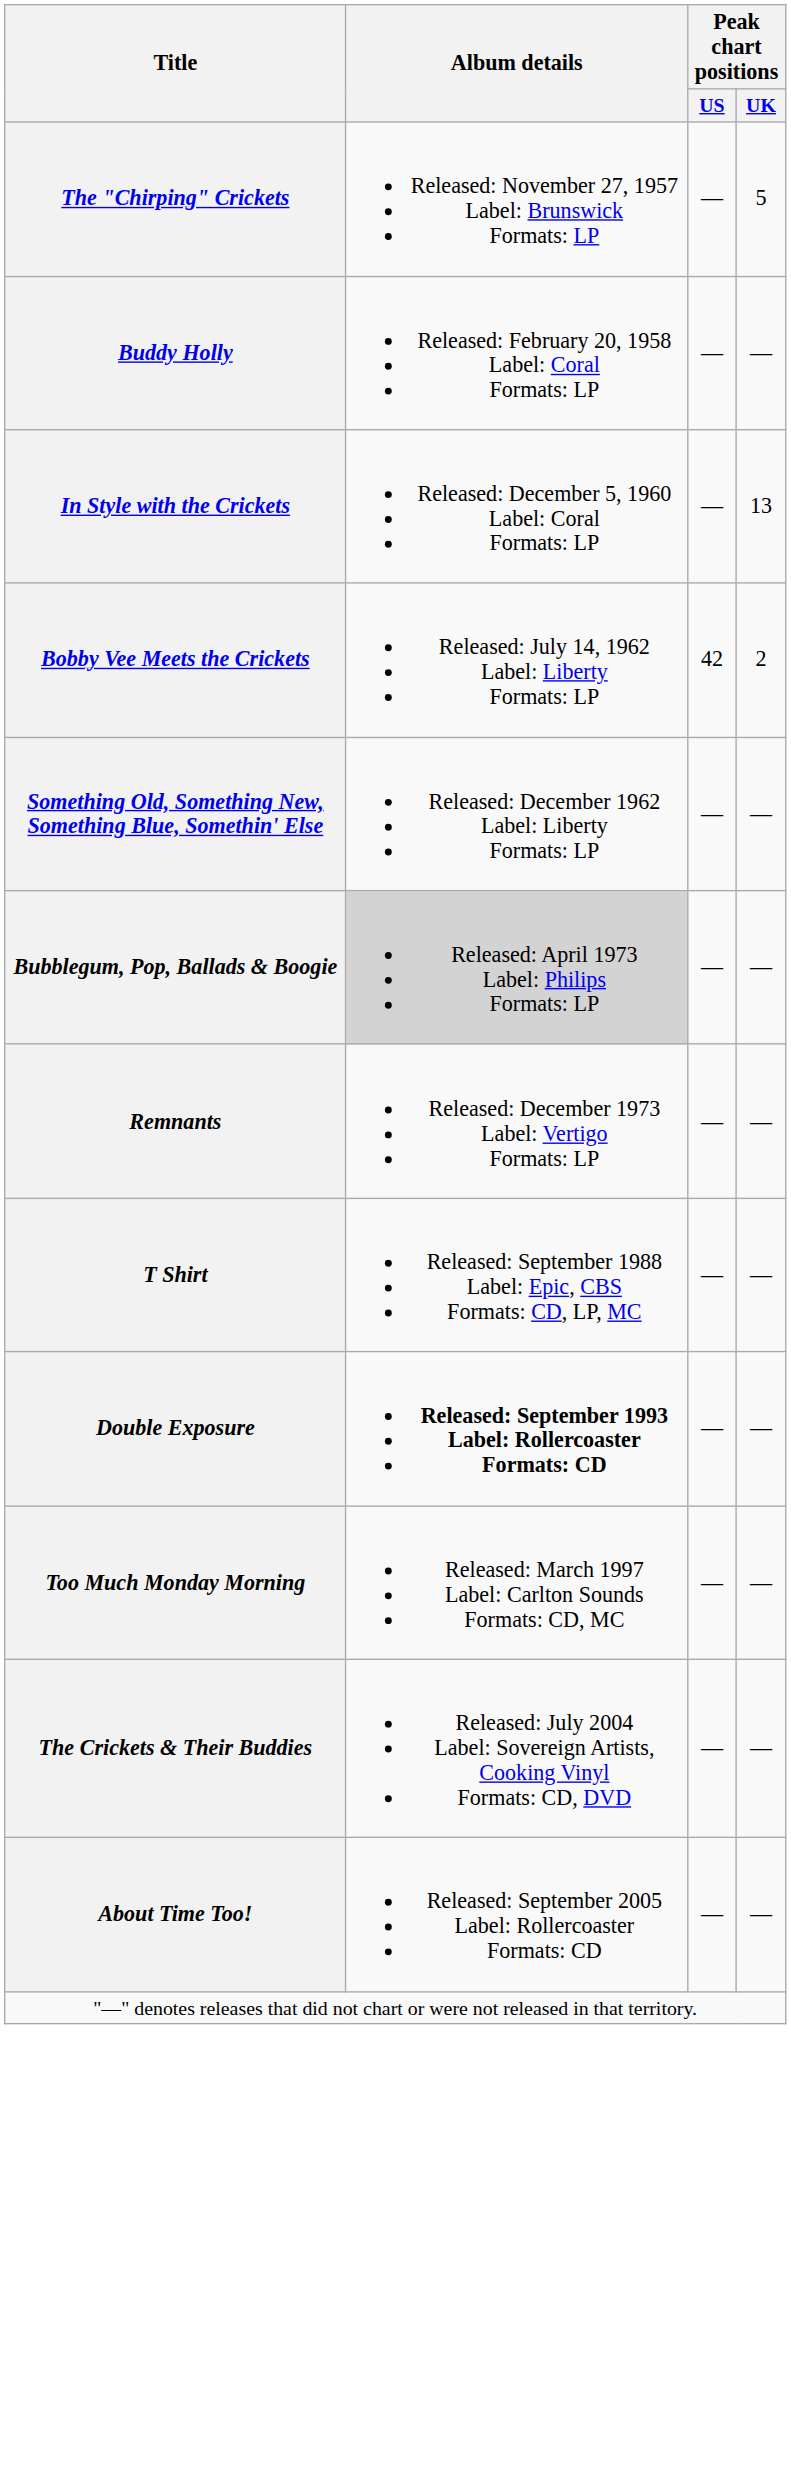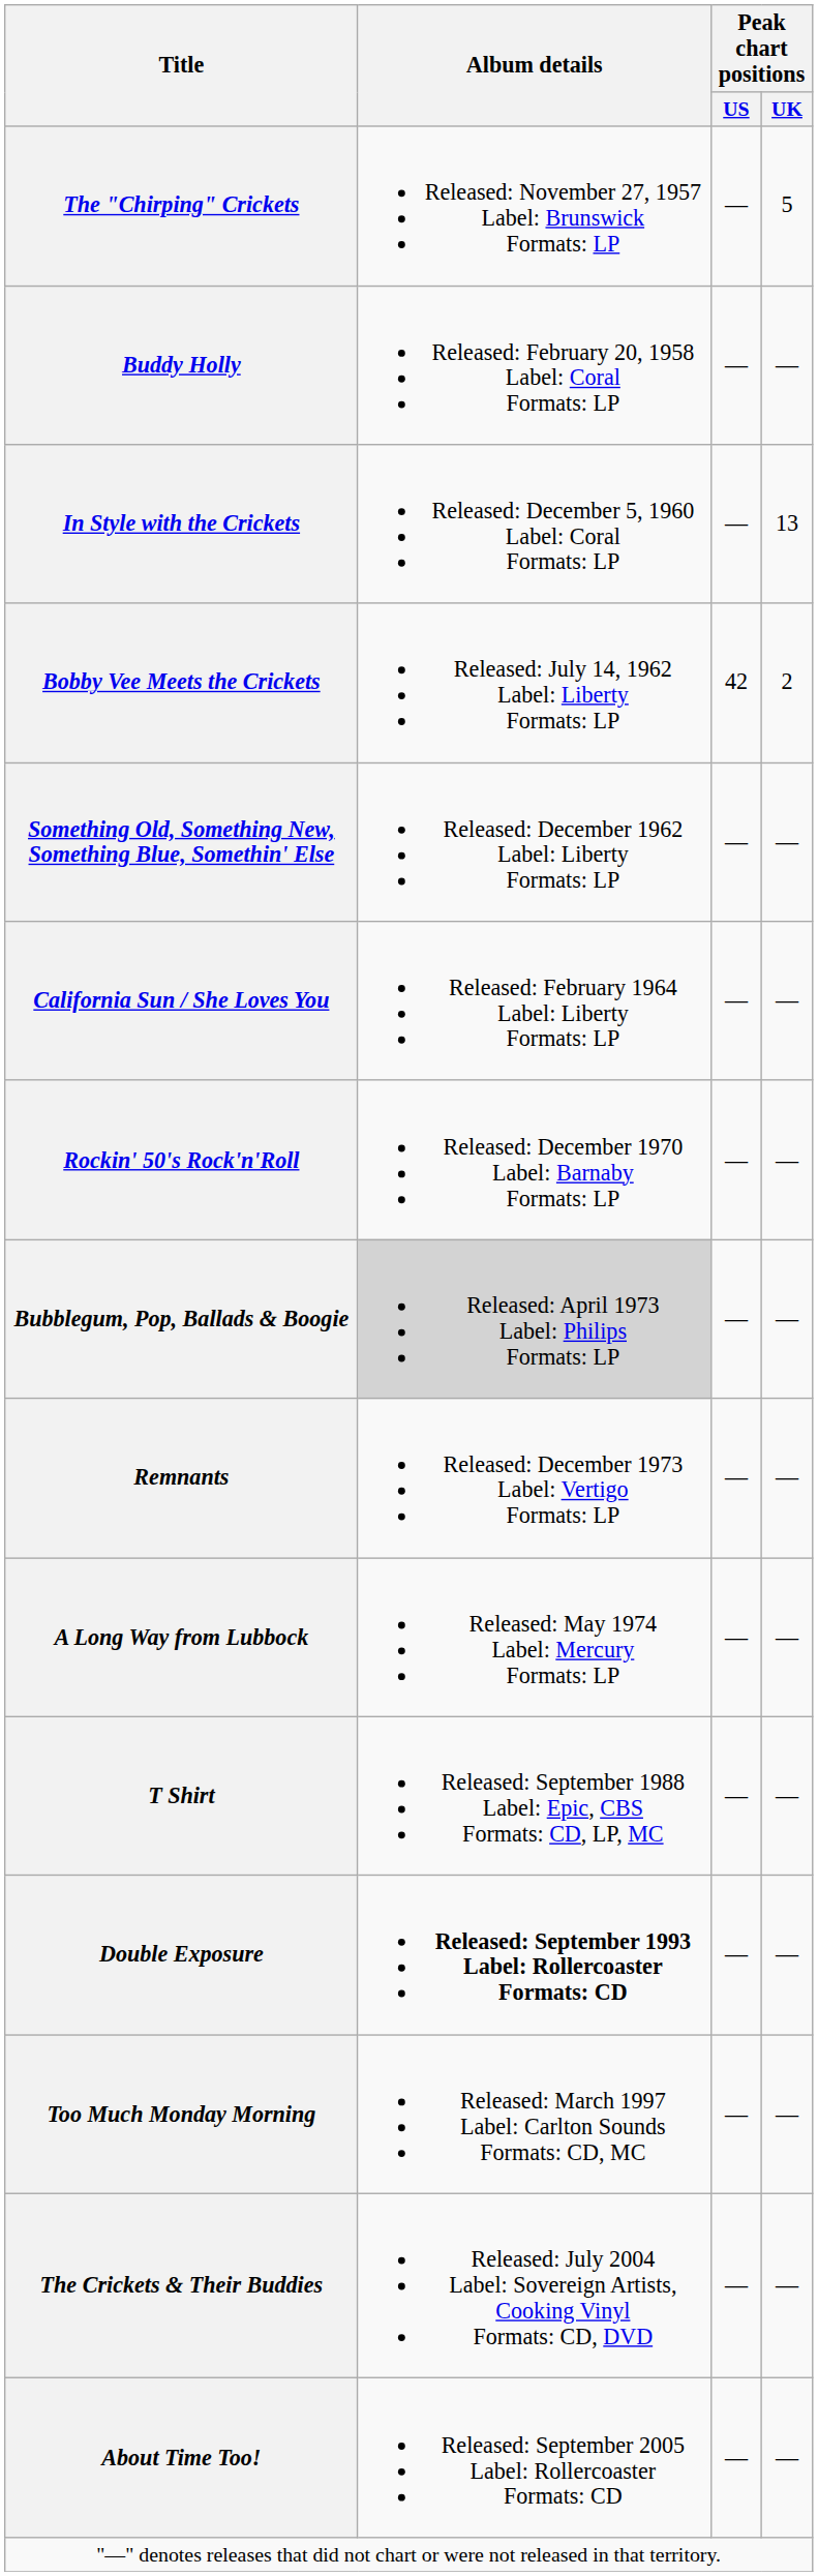 <table class="wikitable plainrowheaders" style="text-align:center;">
 <tr>
 <th rowspan="2" scope="col" style="width:15em;">Title</th>
 <th rowspan="2" scope="col" style="width:15em;">Album details</th>
 <th colspan="2">Peak chart positions</th>
 </tr>
 <tr>
 <th scope="col" style="width:2em;font-size:90%;"><a href='#'>US</a><br></th>
 <th scope="col" style="width:2em;font-size:90%;"><a href='#'>UK</a><br></th>
 </tr>
 <tr>
 <th scope="row"><em><a href='#'>The "Chirping" Crickets</a></em></th>
 <td><br><ul><li>Released: November 27, 1957</li><li>Label: <a href='#'>Brunswick</a></li><li>Formats: <a href='#'>LP</a></li></ul></td>
 <td>—</td>
 <td>5</td>
 </tr>
 <tr>
 <th scope="row"><em><a href='#'>Buddy Holly</a></em> </th>
 <td><br><ul><li>Released: February 20, 1958</li><li>Label: <a href='#'>Coral</a></li><li>Formats: LP</li></ul></td>
 <td>—</td>
 <td>—</td>
 </tr>
 <tr>
 <th scope="row"><em><a href='#'>In Style with the Crickets</a></em></th>
 <td><br><ul><li>Released: December 5, 1960</li><li>Label: Coral</li><li>Formats: LP</li></ul></td>
 <td>—</td>
 <td>13</td>
 </tr>
 <tr>
 <th scope="row"><em><a href='#'>Bobby Vee Meets the Crickets</a></em></th>
 <td><br><ul><li>Released: July 14, 1962</li><li>Label: <a href='#'>Liberty</a></li><li>Formats: LP</li></ul></td>
 <td>42</td>
 <td>2</td>
 </tr>
 <tr>
 <th scope="row"><em><a href='#'>Something Old, Something New, Something Blue, Somethin' Else</a></em></th>
 <td><br><ul><li>Released: December 1962</li><li>Label: Liberty</li><li>Formats: LP</li></ul></td>
 <td>—</td>
 <td>—</td>
 </tr>
 <tr>
+<th scope="row"><em><a href='#'>California Sun / She Loves You</a></em></th>
+<td><br><ul><li>Released: February 1964</li><li>Label: Liberty</li><li>Formats: LP</li></ul></td>
+<td>—</td>
+<td>—</td>
+</tr>
+<tr>
+<th scope="row"><em><a href='#'>Rockin' 50's Rock'n'Roll</a></em></th>
+<td><br><ul><li>Released: December 1970</li><li>Label: <a href='#'>Barnaby</a></li><li>Formats: LP</li></ul></td>
+<td>—</td>
+<td>—</td>
+</tr>
+<tr>
 <th scope="row"><em>Bubblegum, Pop, Ballads & Boogie</em></th>
 <td style="background: lightgrey;"><br><ul><li>Released: April 1973</li><li>Label: <a href='#'>Philips</a></li><li>Formats: LP</li></ul></td>
 <td>—</td>
 <td>—</td>
 </tr>
 <tr>
 <th scope="row"><em>Remnants</em></th>
 <td><br><ul><li>Released: December 1973</li><li>Label: <a href='#'>Vertigo</a></li><li>Formats: LP</li></ul></td>
+<td>—</td>
+<td>—</td>
+</tr>
+<tr>
+<th scope="row"><em>A Long Way from Lubbock</em></th>
+<td><br><ul><li>Released: May 1974</li><li>Label: <a href='#'>Mercury</a></li><li>Formats: LP</li></ul></td>
 <td>—</td>
 <td>—</td>
 </tr>
 <tr>
 <th scope="row"><em>T Shirt</em></th>
 <td><br><ul><li>Released: September 1988</li><li>Label: <a href='#'>Epic</a>, <a href='#'>CBS</a></li><li>Formats: <a href='#'>CD</a>, LP, <a href='#'>MC</a></li></ul></td>
 <td>—</td>
 <td>—</td>
 </tr>
 <tr>
 <th scope="row"><em>Double Exposure</em></th>
 <td><strong><br><ul><li>Released: September 1993</li><li>Label: Rollercoaster</li><li>Formats: CD</li></ul></strong></td>
 <td>—</td>
 <td>—</td>
 </tr>
 <tr>
 <th scope="row"><em>Too Much Monday Morning</em></th>
 <td><br><ul><li>Released: March 1997</li><li>Label: Carlton Sounds</li><li>Formats: CD, MC</li></ul></td>
 <td>—</td>
 <td>—</td>
 </tr>
 <tr>
 <th scope="row"><em>The Crickets & Their Buddies</em></th>
 <td><br><ul><li>Released: July 2004</li><li>Label: Sovereign Artists, <a href='#'>Cooking Vinyl</a></li><li>Formats: CD, <a href='#'>DVD</a></li></ul></td>
 <td>—</td>
 <td>—</td>
 </tr>
 <tr>
 <th scope="row"><em>About Time Too!</em></th>
 <td><br><ul><li>Released: September 2005</li><li>Label: Rollercoaster</li><li>Formats: CD</li></ul></td>
 <td>—</td>
 <td>—</td>
 </tr>
 <tr>
 <td colspan="4" style="font-size:90%">"—" denotes releases that did not chart or were not released in that territory.</td>
 </tr>
 </table>
